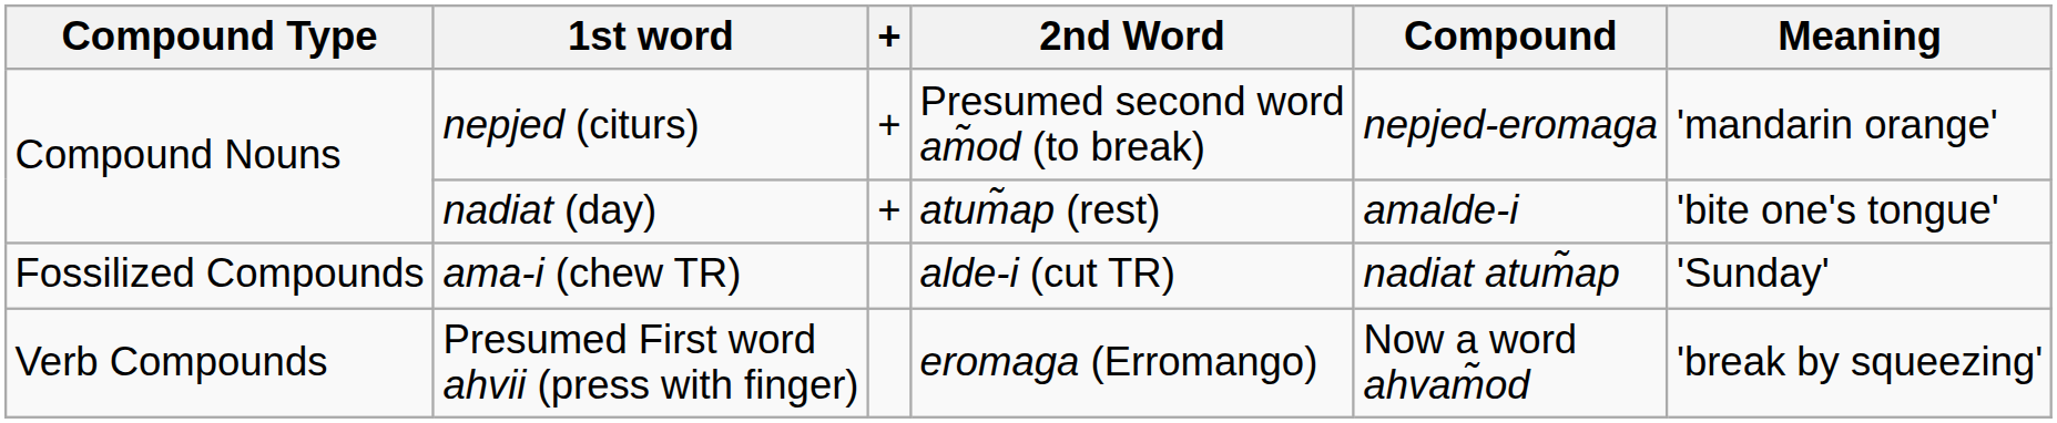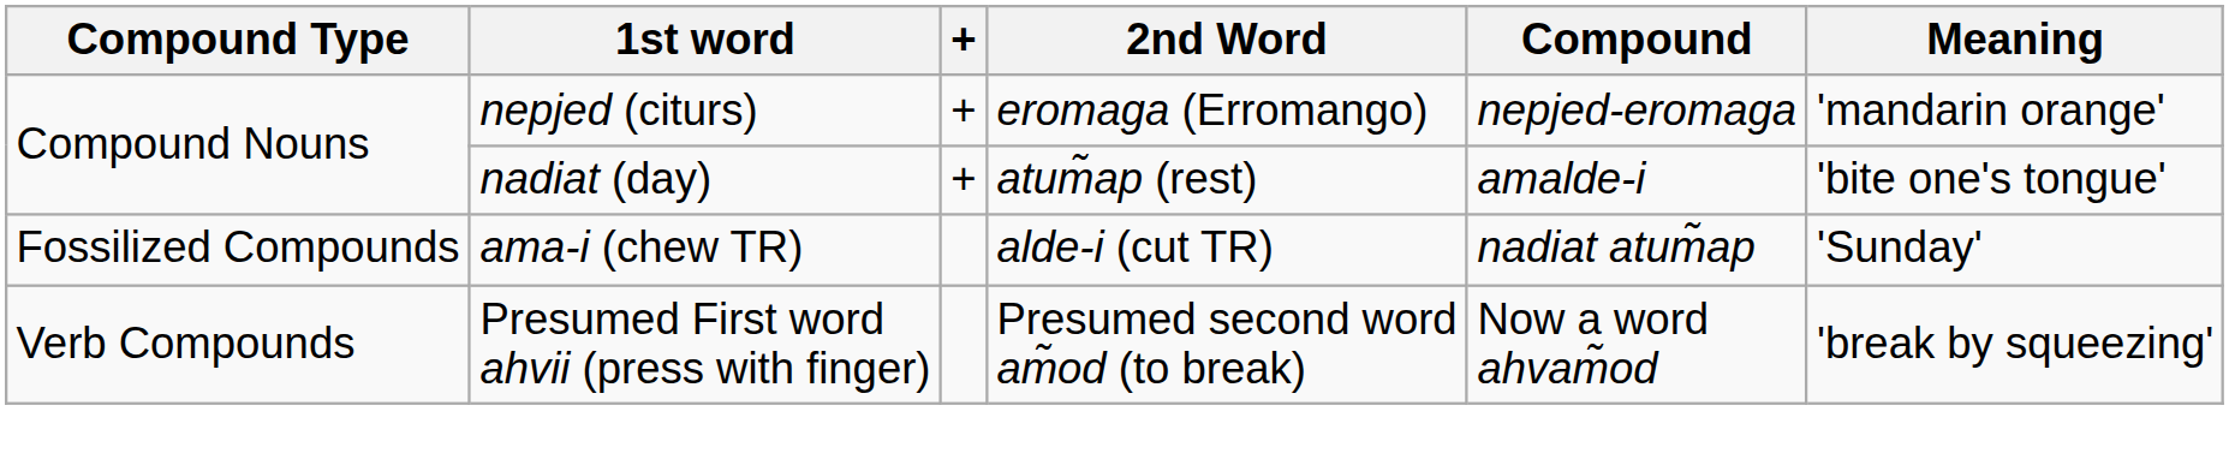 <table class="wikitable">
 <tr>
 <th>Compound Type</th>
 <th>1st word</th>
 <th>+</th>
 <th>2nd Word</th>
 <th>Compound</th>
 <th>Meaning</th>
 </tr>
 <tr>
 <td rowspan="2">Compound Nouns</td>
 <td><em>nepjed</em> (citurs)</td>
 <td>+</td>
-<td>Presumed second word<br><em>am̃od</em> (to break)</td>
+<td><em>eromaga</em> (Erromango)</td>
 <td><em>nepjed-eromaga</em></td>
 <td>'mandarin orange'</td>
 </tr>
 <tr>
 <td><em>nadiat</em> (day)</td>
 <td>+</td>
 <td><em>atum̃ap</em> (rest)</td>
 <td><em>amalde-i</em></td>
 <td>'bite one's tongue'</td>
 </tr>
 <tr>
 <td>Fossilized Compounds</td>
 <td><em>ama-i</em> (chew TR)</td>
 <td></td>
 <td><em>alde-i</em> (cut TR)</td>
 <td><em>nadiat atum̃ap</em></td>
 <td>'Sunday'</td>
 </tr>
 <tr>
 <td>Verb Compounds</td>
 <td>Presumed First word<br><em>ahvii</em> (press with finger)</td>
 <td></td>
-<td><em>eromaga</em> (Erromango)</td>
+<td>Presumed second word<br><em>am̃od</em> (to break)</td>
 <td>Now a word<br><em>ahvam̃od</em></td>
 <td>'break by squeezing'</td>
 </tr>
 </table>
